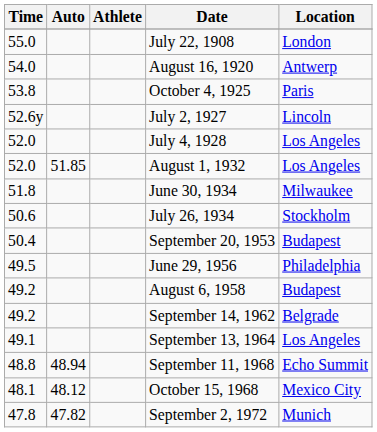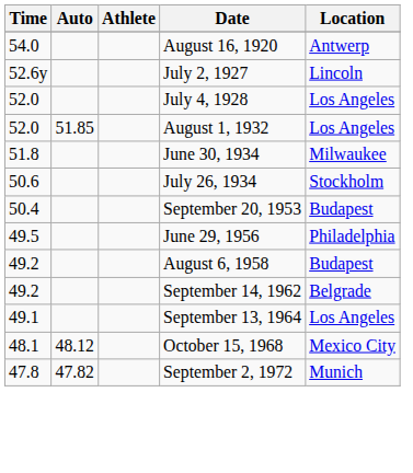 <table class=wikitable>
 <tr>
 <th>Time</th>
 <th>Auto</th>
 <th>Athlete</th>
 <th>Date</th>
 <th>Location</th>
 </tr>
 <tr valign="top">
 </tr>
 <tr>
-<td>55.0</td>
-<td></td>
-<td></td>
-<td>July 22, 1908</td>
-<td><a href='#'>London</a></td>
-</tr>
-<tr>
 <td>54.0</td>
 <td></td>
 <td></td>
 <td>August 16, 1920</td>
 <td><a href='#'>Antwerp</a></td>
-</tr>
-<tr>
-<td>53.8</td>
-<td></td>
-<td></td>
-<td>October 4, 1925</td>
-<td><a href='#'>Paris</a></td>
 </tr>
 <tr>
 <td>52.6y</td>
 <td></td>
 <td></td>
 <td>July 2, 1927</td>
 <td><a href='#'>Lincoln</a></td>
 </tr>
 <tr>
 <td>52.0</td>
 <td></td>
 <td></td>
 <td>July 4, 1928</td>
 <td><a href='#'>Los Angeles</a></td>
 </tr>
 <tr>
 <td>52.0</td>
 <td>51.85</td>
 <td></td>
 <td>August 1, 1932</td>
 <td><a href='#'>Los Angeles</a></td>
 </tr>
 <tr>
 <td>51.8</td>
 <td></td>
 <td></td>
 <td>June 30, 1934</td>
 <td><a href='#'>Milwaukee</a></td>
 </tr>
 <tr>
 <td>50.6</td>
 <td></td>
 <td></td>
 <td>July 26, 1934</td>
 <td><a href='#'>Stockholm</a></td>
 </tr>
 <tr>
 <td>50.4</td>
 <td></td>
 <td></td>
 <td>September 20, 1953</td>
 <td><a href='#'>Budapest</a></td>
 </tr>
 <tr>
 <td>49.5</td>
 <td></td>
 <td></td>
 <td>June 29, 1956</td>
 <td><a href='#'>Philadelphia</a></td>
 </tr>
 <tr>
 <td>49.2</td>
 <td></td>
 <td></td>
 <td>August 6, 1958</td>
 <td><a href='#'>Budapest</a></td>
 </tr>
 <tr>
 <td>49.2</td>
 <td></td>
 <td></td>
 <td>September 14, 1962</td>
 <td><a href='#'>Belgrade</a></td>
 </tr>
 <tr>
 <td>49.1</td>
 <td></td>
 <td></td>
 <td>September 13, 1964</td>
 <td><a href='#'>Los Angeles</a></td>
 </tr>
 <tr>
-<td>48.8</td>
-<td>48.94</td>
-<td></td>
-<td>September 11, 1968</td>
-<td><a href='#'>Echo Summit</a></td>
-</tr>
-<tr>
 <td>48.1</td>
 <td>48.12</td>
 <td></td>
 <td>October 15, 1968</td>
 <td><a href='#'>Mexico City</a></td>
 </tr>
 <tr>
 <td>47.8</td>
 <td>47.82</td>
 <td></td>
 <td>September 2, 1972</td>
 <td><a href='#'>Munich</a></td>
 </tr>
 </table>
